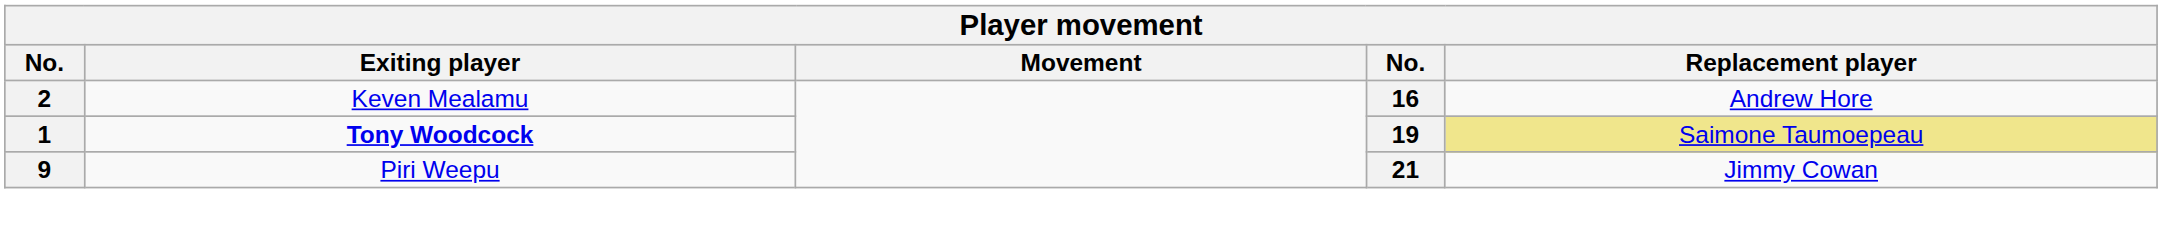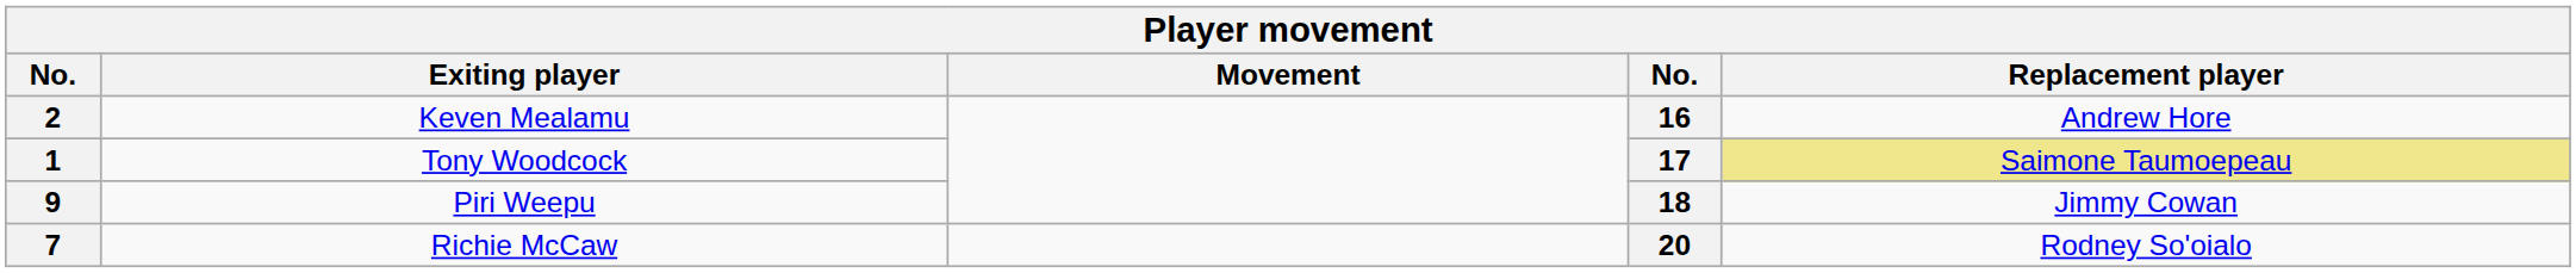 <table class="wikitable"  style="width:80%; text-align:center; line-height:100%; font-size:90%; float:left;">
 <tr>
 <th colspan=5 style=" font-size: 120%;">Player movement</th>
 </tr>
 <tr>
 <th>No.</th>
 <th>Exiting player</th>
 <th>Movement</th>
 <th>No.</th>
 <th>Replacement player</th>
 </tr>
 <tr>
 <th width=2%>2</th>
 <td width=20%><a href='#'>Keven Mealamu</a></td>
 <td style="width:16%;" rowspan="3"> </td>
 <th width=2%>16</th>
 <td width=20%><a href='#'>Andrew Hore</a></td>
 </tr>
 <tr>
 <th>1</th>
-<td><strong><a href='#'>Tony Woodcock</a></strong></td>
-<th>19</th>
+<td><a href='#'>Tony Woodcock</a></td>
+<th>17</th>
 <td style="background: khaki;"><a href='#'>Saimone Taumoepeau</a></td>
 </tr>
 <tr>
 <th>9</th>
 <td><a href='#'>Piri Weepu</a></td>
-<th>21</th>
+<th>18</th>
 <td><a href='#'>Jimmy Cowan</a></td>
 </tr>
+<tr>
+<th>7</th>
+<td><a href='#'>Richie McCaw</a></td>
+<td> </td>
+<th>20</th>
+<td><a href='#'>Rodney So'oialo</a></td>
+</tr>
 </table>
